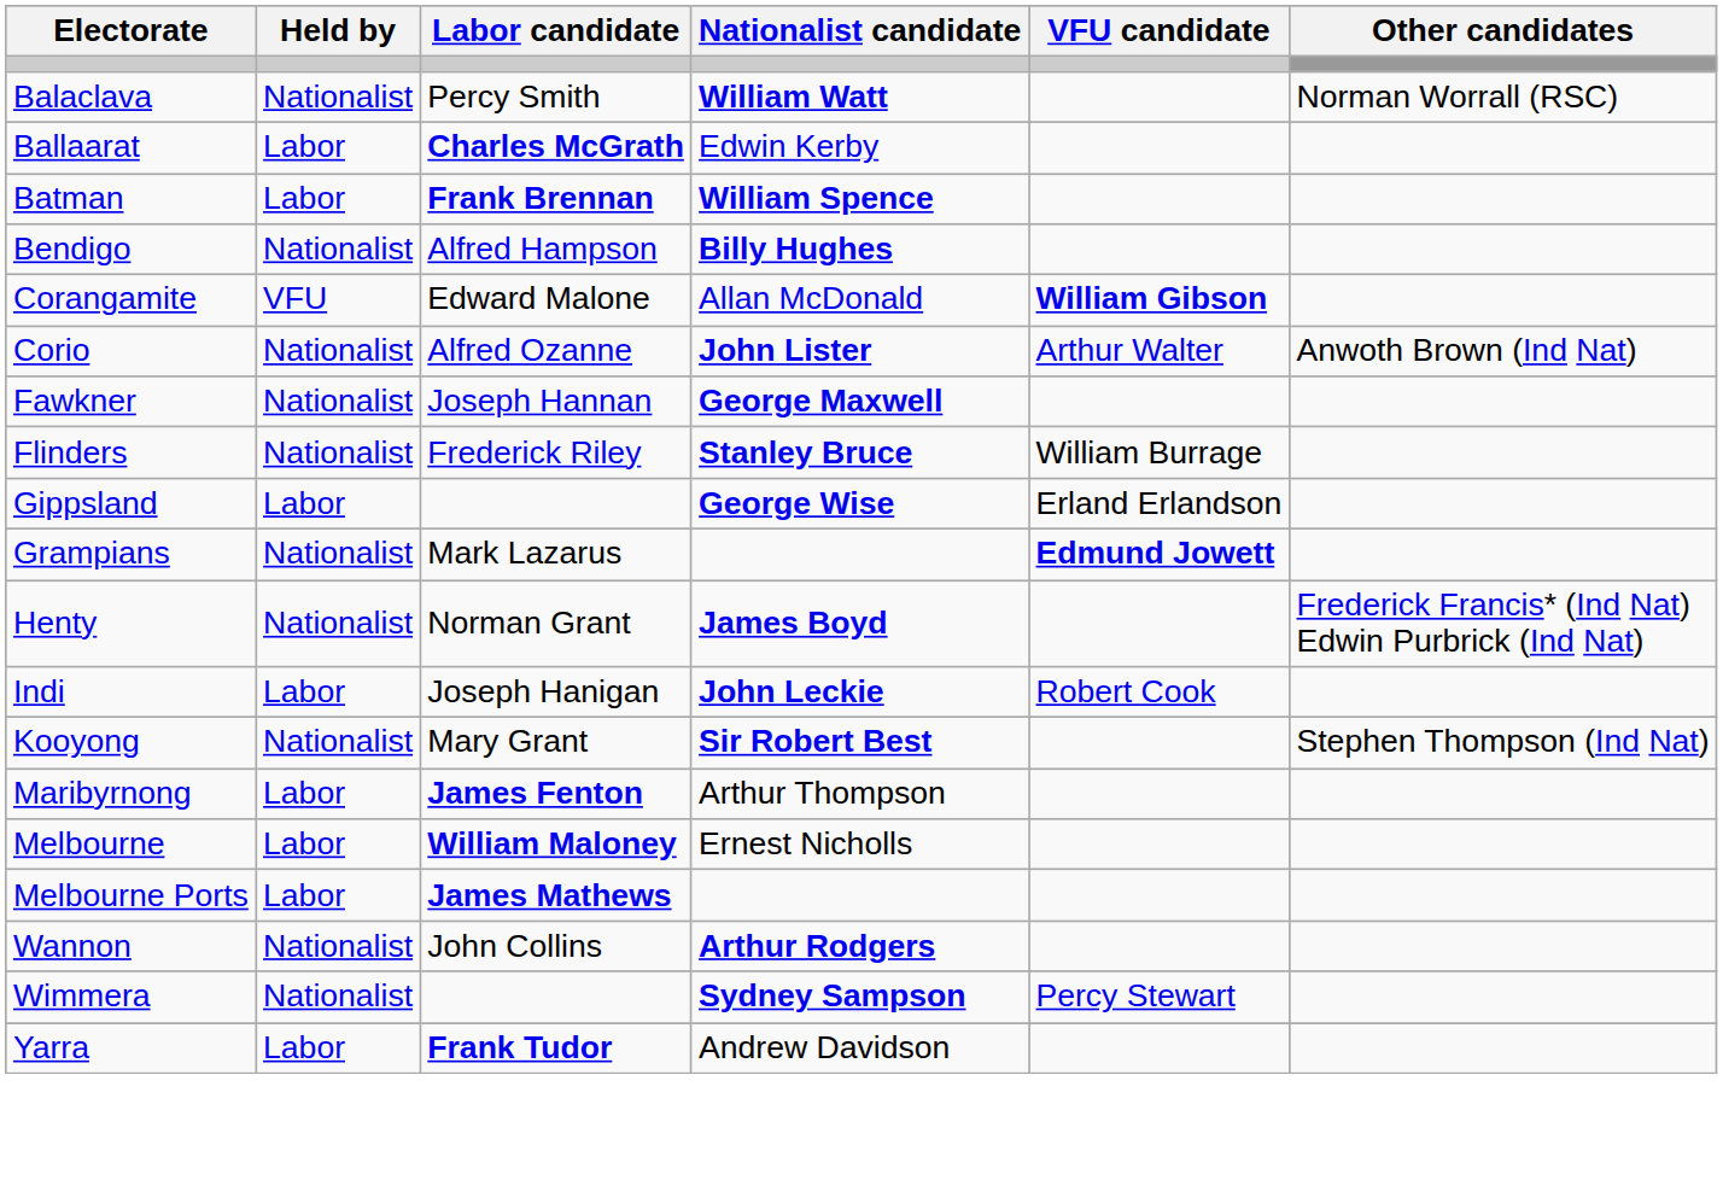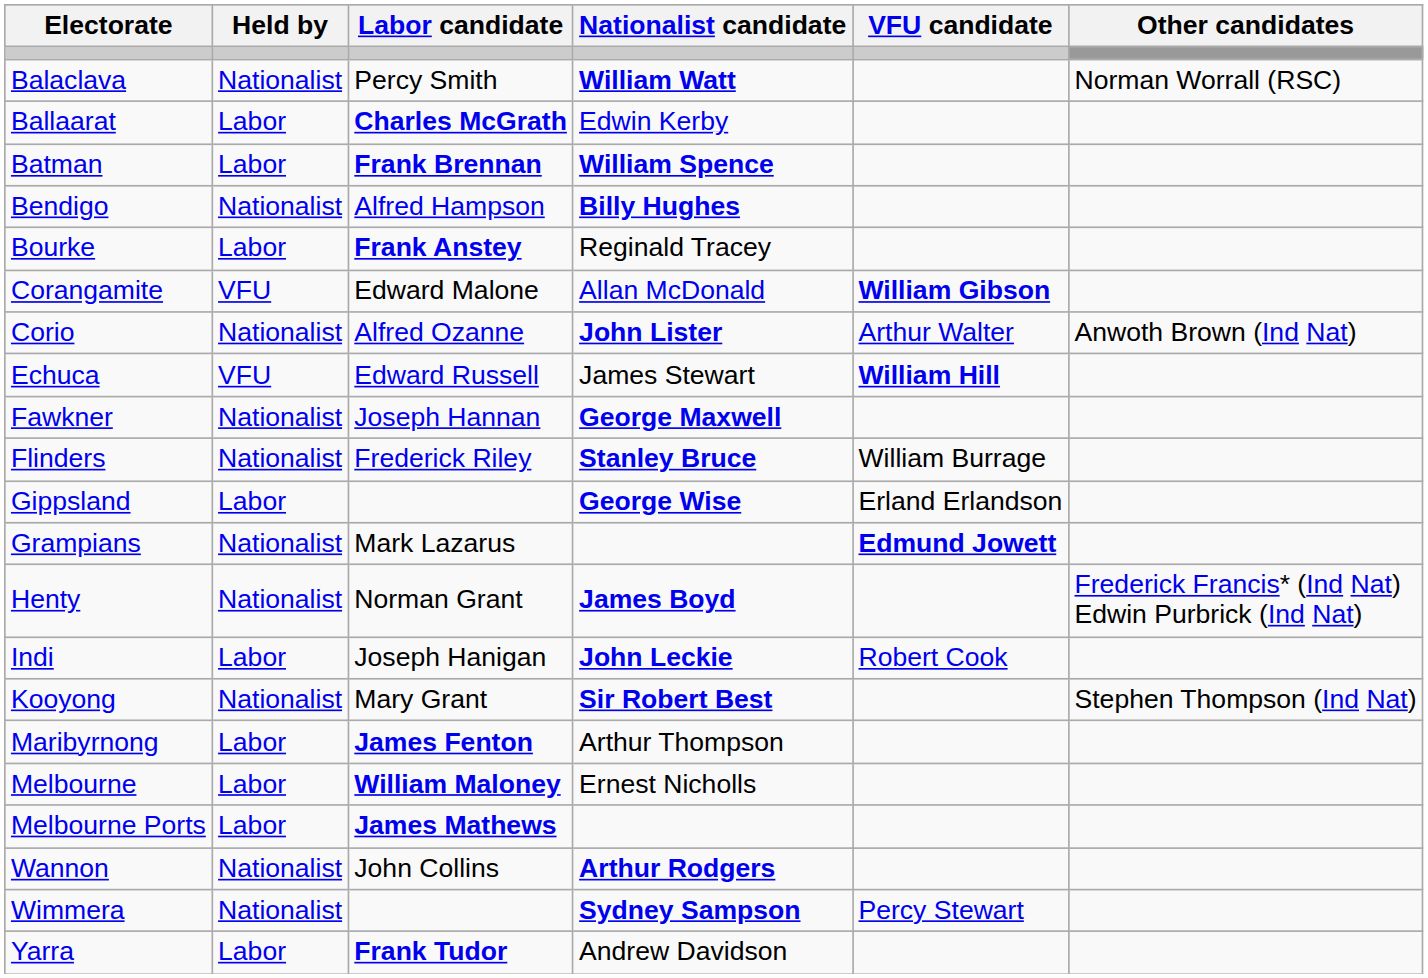 <table class="wikitable">
 <tr>
 <th>Electorate</th>
 <th>Held by</th>
 <th><a href='#'>Labor</a> candidate</th>
 <th><a href='#'>Nationalist</a> candidate</th>
 <th><a href='#'>VFU</a> candidate</th>
 <th>Other candidates</th>
 </tr>
 <tr bgcolor="#cccccc">
 <td></td>
 <td></td>
 <td></td>
 <td></td>
 <td></td>
 <td bgcolor="#999999"></td>
 </tr>
 <tr>
 <td><a href='#'>Balaclava</a></td>
 <td><a href='#'>Nationalist</a></td>
 <td>Percy Smith</td>
 <td><strong><a href='#'>William Watt</a></strong></td>
 <td></td>
 <td>Norman Worrall (RSC)</td>
 </tr>
 <tr>
 <td><a href='#'>Ballaarat</a></td>
 <td><a href='#'>Labor</a></td>
 <td><strong><a href='#'>Charles McGrath</a></strong></td>
 <td><a href='#'>Edwin Kerby</a></td>
 <td></td>
 <td></td>
 </tr>
 <tr>
 <td><a href='#'>Batman</a></td>
 <td><a href='#'>Labor</a></td>
 <td><strong><a href='#'>Frank Brennan</a></strong></td>
 <td><strong><a href='#'>William Spence</a></strong></td>
 <td></td>
 <td></td>
 </tr>
 <tr>
 <td><a href='#'>Bendigo</a></td>
 <td><a href='#'>Nationalist</a></td>
 <td><a href='#'>Alfred Hampson</a></td>
 <td><strong><a href='#'>Billy Hughes</a></strong></td>
 <td></td>
 <td></td>
 </tr>
 <tr>
+<td><a href='#'>Bourke</a></td>
+<td><a href='#'>Labor</a></td>
+<td><strong><a href='#'>Frank Anstey</a></strong></td>
+<td>Reginald Tracey</td>
+<td></td>
+<td></td>
+</tr>
+<tr>
 <td><a href='#'>Corangamite</a></td>
 <td><a href='#'>VFU</a></td>
 <td>Edward Malone</td>
 <td><a href='#'>Allan McDonald</a></td>
 <td><strong><a href='#'>William Gibson</a></strong></td>
 <td></td>
 </tr>
 <tr>
 <td><a href='#'>Corio</a></td>
 <td><a href='#'>Nationalist</a></td>
 <td><a href='#'>Alfred Ozanne</a></td>
 <td><strong><a href='#'>John Lister</a></strong></td>
 <td><a href='#'>Arthur Walter</a></td>
 <td>Anwoth Brown (<a href='#'>Ind</a> <a href='#'>Nat</a>)</td>
+</tr>
+<tr>
+<td><a href='#'>Echuca</a></td>
+<td><a href='#'>VFU</a></td>
+<td><a href='#'>Edward Russell</a></td>
+<td>James Stewart</td>
+<td><strong><a href='#'>William Hill</a></strong></td>
+<td></td>
 </tr>
 <tr>
 <td><a href='#'>Fawkner</a></td>
 <td><a href='#'>Nationalist</a></td>
 <td><a href='#'>Joseph Hannan</a></td>
 <td><strong><a href='#'>George Maxwell</a></strong></td>
 <td></td>
 <td></td>
 </tr>
 <tr>
 <td><a href='#'>Flinders</a></td>
 <td><a href='#'>Nationalist</a></td>
 <td><a href='#'>Frederick Riley</a></td>
 <td><strong><a href='#'>Stanley Bruce</a></strong></td>
 <td>William Burrage</td>
 <td></td>
 </tr>
 <tr>
 <td><a href='#'>Gippsland</a></td>
 <td><a href='#'>Labor</a></td>
 <td></td>
 <td><strong><a href='#'>George Wise</a></strong></td>
 <td>Erland Erlandson</td>
 <td></td>
 </tr>
 <tr>
 <td><a href='#'>Grampians</a></td>
 <td><a href='#'>Nationalist</a></td>
 <td>Mark Lazarus</td>
 <td></td>
 <td><strong><a href='#'>Edmund Jowett</a></strong></td>
 <td></td>
 </tr>
 <tr>
 <td><a href='#'>Henty</a></td>
 <td><a href='#'>Nationalist</a></td>
 <td>Norman Grant</td>
 <td><strong><a href='#'>James Boyd</a></strong></td>
 <td></td>
 <td><a href='#'>Frederick Francis</a>* (<a href='#'>Ind</a> <a href='#'>Nat</a>)<br>Edwin Purbrick (<a href='#'>Ind</a> <a href='#'>Nat</a>)</td>
 </tr>
 <tr>
 <td><a href='#'>Indi</a></td>
 <td><a href='#'>Labor</a></td>
 <td>Joseph Hanigan</td>
 <td><strong><a href='#'>John Leckie</a></strong></td>
 <td><a href='#'>Robert Cook</a></td>
 <td></td>
 </tr>
 <tr>
 <td><a href='#'>Kooyong</a></td>
 <td><a href='#'>Nationalist</a></td>
 <td>Mary Grant</td>
 <td><strong><a href='#'>Sir Robert Best</a></strong></td>
 <td></td>
 <td>Stephen Thompson (<a href='#'>Ind</a> <a href='#'>Nat</a>)</td>
 </tr>
 <tr>
 <td><a href='#'>Maribyrnong</a></td>
 <td><a href='#'>Labor</a></td>
 <td><strong><a href='#'>James Fenton</a></strong></td>
 <td>Arthur Thompson</td>
 <td></td>
 <td></td>
 </tr>
 <tr>
 <td><a href='#'>Melbourne</a></td>
 <td><a href='#'>Labor</a></td>
 <td><strong><a href='#'>William Maloney</a></strong></td>
 <td>Ernest Nicholls</td>
 <td></td>
 <td></td>
 </tr>
 <tr>
 <td><a href='#'>Melbourne Ports</a></td>
 <td><a href='#'>Labor</a></td>
 <td><strong><a href='#'>James Mathews</a></strong></td>
 <td></td>
 <td></td>
 <td></td>
 </tr>
 <tr>
 <td><a href='#'>Wannon</a></td>
 <td><a href='#'>Nationalist</a></td>
 <td>John Collins</td>
 <td><strong><a href='#'>Arthur Rodgers</a></strong></td>
 <td></td>
 <td></td>
 </tr>
 <tr>
 <td><a href='#'>Wimmera</a></td>
 <td><a href='#'>Nationalist</a></td>
 <td></td>
 <td><strong><a href='#'>Sydney Sampson</a></strong></td>
 <td><a href='#'>Percy Stewart</a></td>
 <td></td>
 </tr>
 <tr>
 <td><a href='#'>Yarra</a></td>
 <td><a href='#'>Labor</a></td>
 <td><strong><a href='#'>Frank Tudor</a></strong></td>
 <td>Andrew Davidson</td>
 <td></td>
 <td></td>
 </tr>
 </table>
